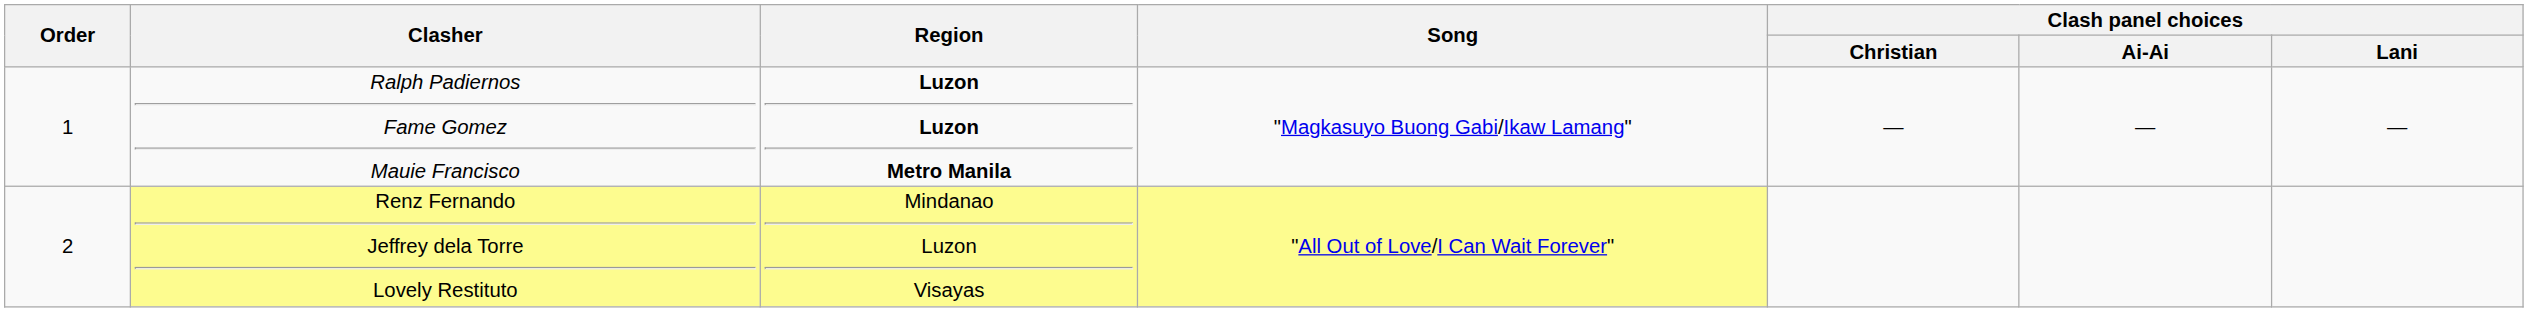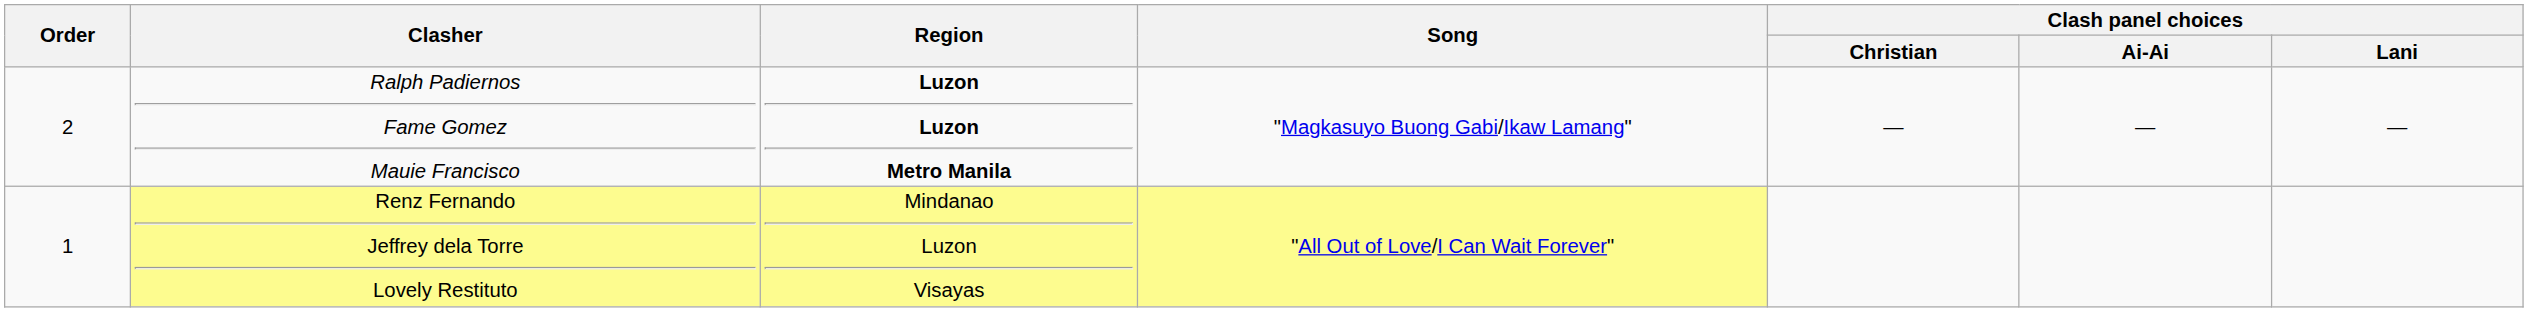 <table class="wikitable" style="text-align:center; line-height:17px; width:100%;">
 <tr>
 <th rowspan="2" width="5%">Order</th>
 <th rowspan="2" width="25%">Clasher</th>
 <th rowspan="2">Region</th>
 <th rowspan="2" width="25%">Song</th>
 <th colspan="3" width="30%">Clash panel choices</th>
 </tr>
 <tr>
 <th width="10%">Christian</th>
 <th width="10%">Ai-Ai</th>
 <th width="10%">Lani</th>
 </tr>
 <tr>
-<td>1</td>
+<td>2</td>
 <td><em>Ralph Padiernos</em><hr><em>Fame Gomez</em><hr><em>Mauie Francisco</em></td>
 <td><strong>Luzon<hr>Luzon<hr>Metro Manila</strong></td>
 <td>"<a href='#'>Magkasuyo Buong Gabi</a>/<a href='#'>Ikaw Lamang</a>"</td>
 <td>—</td>
 <td>—</td>
 <td>—</td>
 </tr>
 <tr>
-<td>2</td>
+<td>1</td>
 <td style="background:#fdfc8f;">Renz Fernando<hr>Jeffrey dela Torre<hr>Lovely Restituto</td>
 <td style="background:#fdfc8f;">Mindanao<hr>Luzon<hr>Visayas</td>
 <td style="background:#fdfc8f;">"<a href='#'>All Out of Love</a>/<a href='#'>I Can Wait Forever</a>"</td>
 <td><strong></strong></td>
 <td><strong></strong></td>
 <td><strong></strong></td>
 </tr>
 </table>
